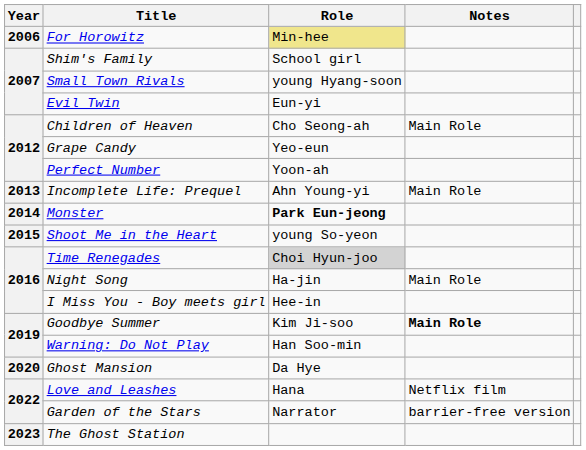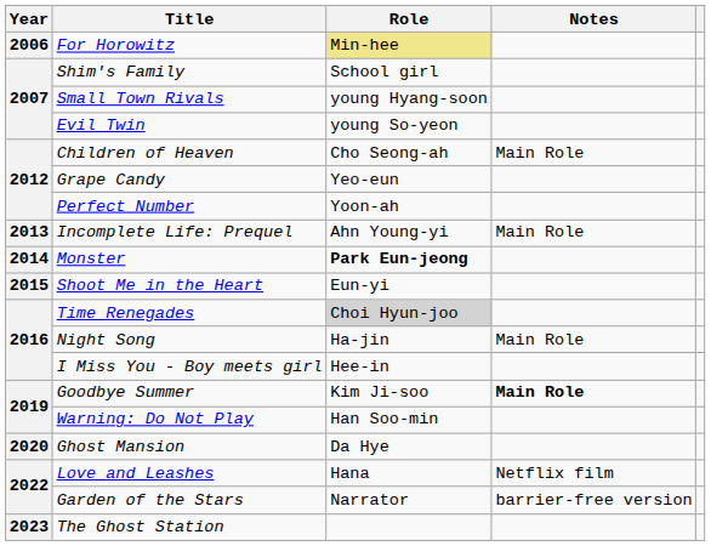 <table class="wikitable plainrowheaders sortable">
 <tr>
 <th scope="col">Year</th>
 <th scope="col">Title</th>
 <th scope="col">Role</th>
 <th scope="col">Notes</th>
 <th scope="col" class="unsortable"></th>
 </tr>
 <tr>
 <th scope="row">2006</th>
 <td><em><a href='#'>For Horowitz</a></em></td>
 <td style="background: khaki;">Min-hee</td>
 <td></td>
 <td style="text-align:center"></td>
 </tr>
 <tr>
 <th scope="row" rowspan="3">2007</th>
 <td><em>Shim's Family</em></td>
 <td>School girl</td>
 <td></td>
 <td style="text-align:center"></td>
 </tr>
 <tr>
 <td><em><a href='#'>Small Town Rivals</a></em></td>
 <td>young Hyang-soon</td>
 <td></td>
 <td style="text-align:center"></td>
 </tr>
 <tr>
 <td><em><a href='#'>Evil Twin</a></em></td>
-<td>Eun-yi</td>
+<td>young So-yeon</td>
 <td></td>
 <td style="text-align:center"></td>
 </tr>
 <tr>
 <th scope="row" rowspan="3">2012</th>
 <td><em>Children of Heaven</em></td>
 <td>Cho Seong-ah</td>
 <td>Main Role</td>
 <td style="text-align:center"></td>
 </tr>
 <tr>
 <td><em>Grape Candy</em></td>
 <td>Yeo-eun</td>
 <td></td>
 <td style="text-align:center"></td>
 </tr>
 <tr que le ocurre a la secretaria junto 2017>
 <td><em><a href='#'>Perfect Number</a></em></td>
 <td>Yoon-ah</td>
 <td></td>
 <td style="text-align:center"></td>
 </tr>
 <tr>
 <th scope="row">2013</th>
 <td><em>Incomplete Life: Prequel</em></td>
 <td>Ahn Young-yi</td>
 <td>Main Role</td>
 <td style="text-align:center"></td>
 </tr>
 <tr>
 <th scope="row">2014</th>
 <td><em><a href='#'>Monster</a></em></td>
 <td><strong>Park Eun-jeong</strong></td>
 <td></td>
 <td style="text-align:center"></td>
 </tr>
 <tr>
 <th scope="row">2015</th>
 <td><em><a href='#'>Shoot Me in the Heart</a></em></td>
-<td>young So-yeon</td>
+<td>Eun-yi</td>
 <td></td>
 <td style="text-align:center"></td>
 </tr>
 <tr>
 <th scope="row" rowspan="3">2016</th>
 <td><em><a href='#'>Time Renegades</a></em></td>
 <td style="background: lightgrey;">Choi Hyun-joo</td>
 <td></td>
 <td style="text-align:center"></td>
 </tr>
 <tr>
 <td><em>Night Song</em></td>
 <td>Ha-jin</td>
 <td>Main Role</td>
 <td style="text-align:center"></td>
 </tr>
 <tr>
 <td><em>I Miss You - Boy meets girl</em></td>
 <td>Hee-in</td>
 <td></td>
 <td style="text-align:center"></td>
 </tr>
 <tr>
 <th scope="row" rowspan="2">2019</th>
 <td><em>Goodbye Summer</em></td>
 <td>Kim Ji-soo</td>
 <td><strong>Main Role</strong></td>
 <td style="text-align:center"></td>
 </tr>
 <tr>
 <td><em><a href='#'>Warning: Do Not Play</a></em></td>
 <td>Han Soo-min</td>
 <td></td>
 <td style="text-align:center"></td>
 </tr>
 <tr>
 <th scope="row">2020</th>
 <td><em>Ghost Mansion</em> </td>
 <td>Da Hye</td>
 <td></td>
 <td style="text-align:center"></td>
 </tr>
 <tr>
 <th scope="row" rowspan="2">2022</th>
 <td><em><a href='#'>Love and Leashes</a></em></td>
 <td>Hana</td>
 <td>Netflix film</td>
 <td style="text-align:center"></td>
 </tr>
 <tr>
 <td><em>Garden of the Stars</em></td>
 <td>Narrator</td>
 <td>barrier-free version</td>
 <td style="text-align:center"></td>
 </tr>
 <tr>
 <th scope="row">2023</th>
 <td><em>The Ghost Station</em></td>
 <td></td>
 <td></td>
 <td style="text-align:center"></td>
 </tr>
 </table>
